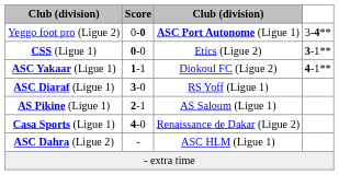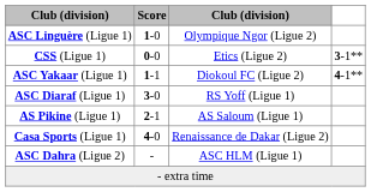 <table align="center" cellpadding="3" cellspacing="0" border="1" style="font-size: 95%; border: gray solid 1px; border-collapse: collapse; text-align: center;">
 <tr bgcolor="#CCCCCC" style="background-color: silver;">
 <th>Club (division)</th>
 <th>Score</th>
 <th>Club (division)</th>
 </tr>
 <tr>
-<td><a href='#'>Yeggo foot pro</a> (Ligue 2)</td>
-<td>0-<strong>0</strong></td>
-<td><strong><a href='#'>ASC Port Autonome</a></strong> (Ligue 1)</td>
-<td>3-<strong>4</strong>**</td>
+<td><strong><a href='#'>ASC Linguère</a></strong> (Ligue 1)</td>
+<td><strong>1</strong>-0</td>
+<td><a href='#'>Olympique Ngor</a> (Ligue 2)</td>
+<td></td>
 </tr>
 <tr>
 <td><strong><a href='#'>CSS</a></strong> (Ligue 1)</td>
 <td><strong>0</strong>-0</td>
 <td><a href='#'>Etics</a> (Ligue 2)</td>
 <td><strong>3</strong>-1**</td>
 </tr>
 <tr>
 <td><strong><a href='#'>ASC Yakaar</a></strong> (Ligue 1)</td>
 <td><strong>1</strong>-1</td>
 <td><a href='#'>Diokoul FC</a> (Ligue 2)</td>
 <td><strong>4</strong>-1**</td>
 </tr>
 <tr>
 <td><strong><a href='#'>ASC Diaraf</a></strong> (Ligue 1)</td>
 <td><strong>3</strong>-0</td>
 <td><a href='#'>RS Yoff</a> (Ligue 1)</td>
 <td></td>
 </tr>
 <tr>
 <td><strong><a href='#'>AS Pikine</a></strong> (Ligue 1)</td>
 <td><strong>2</strong>-1</td>
 <td><a href='#'>AS Saloum</a> (Ligue 1)</td>
 <td></td>
 </tr>
 <tr>
 <td><strong><a href='#'>Casa Sports</a></strong> (Ligue 1)</td>
 <td><strong>4</strong>-0</td>
 <td><a href='#'>Renaissance de Dakar</a> (Ligue 2)</td>
 <td></td>
 </tr>
 <tr>
 <td><strong><a href='#'>ASC Dahra</a></strong> (Ligue 2)</td>
 <td><strong> </strong>-</td>
 <td><a href='#'>ASC HLM</a> (Ligue 1)</td>
 <td></td>
 </tr>
 <tr bgcolor="#EFEFEF">
 <td colspan=4> - extra time</td>
 </tr>
 </table>
